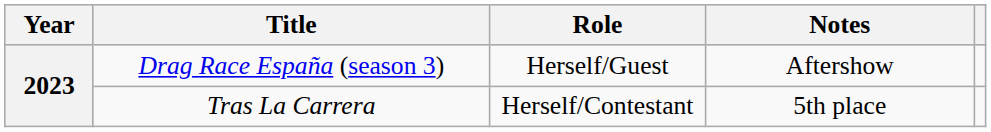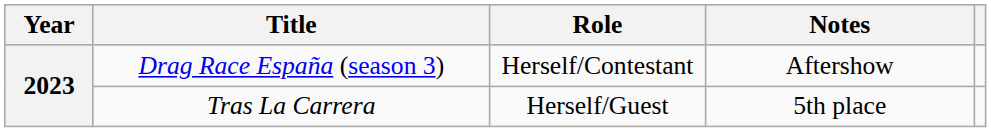 <table class="wikitable plainrowheaders" style="text-align:center;">
 <tr>
 <th scope="col" style="width:03em;">Year</th>
 <th scope="col" style="width:15em;">Title</th>
 <th scope="col" style="width:08em;">Role</th>
 <th scope="col" style="width:10em;">Notes</th>
 <th></th>
 </tr>
 <tr>
 <th scope="row" rowspan="2" style="text-align:center">2023</th>
 <td><em><a href='#'>Drag Race España</a></em> (<a href='#'>season 3</a>)</td>
-<td>Herself/Guest</td>
+<td>Herself/Contestant</td>
 <td>Aftershow</td>
 <td></td>
 </tr>
 <tr>
 <td><em>Tras La Carrera</em></td>
-<td>Herself/Contestant</td>
+<td>Herself/Guest</td>
 <td>5th place</td>
 <td></td>
 </tr>
 </table>
